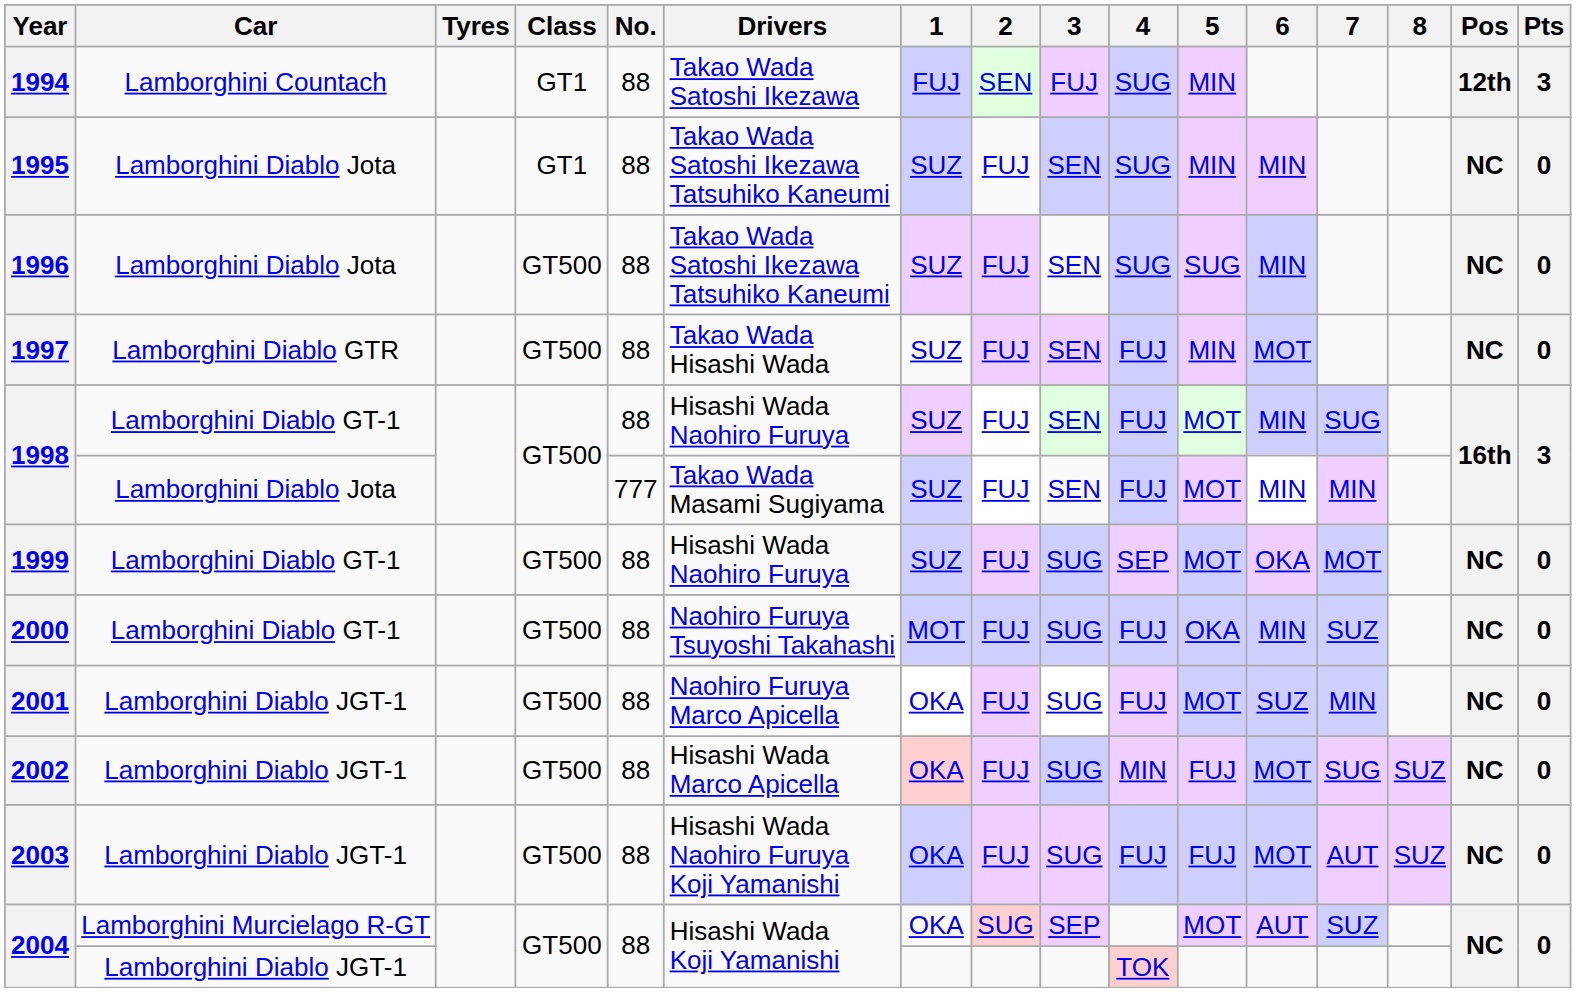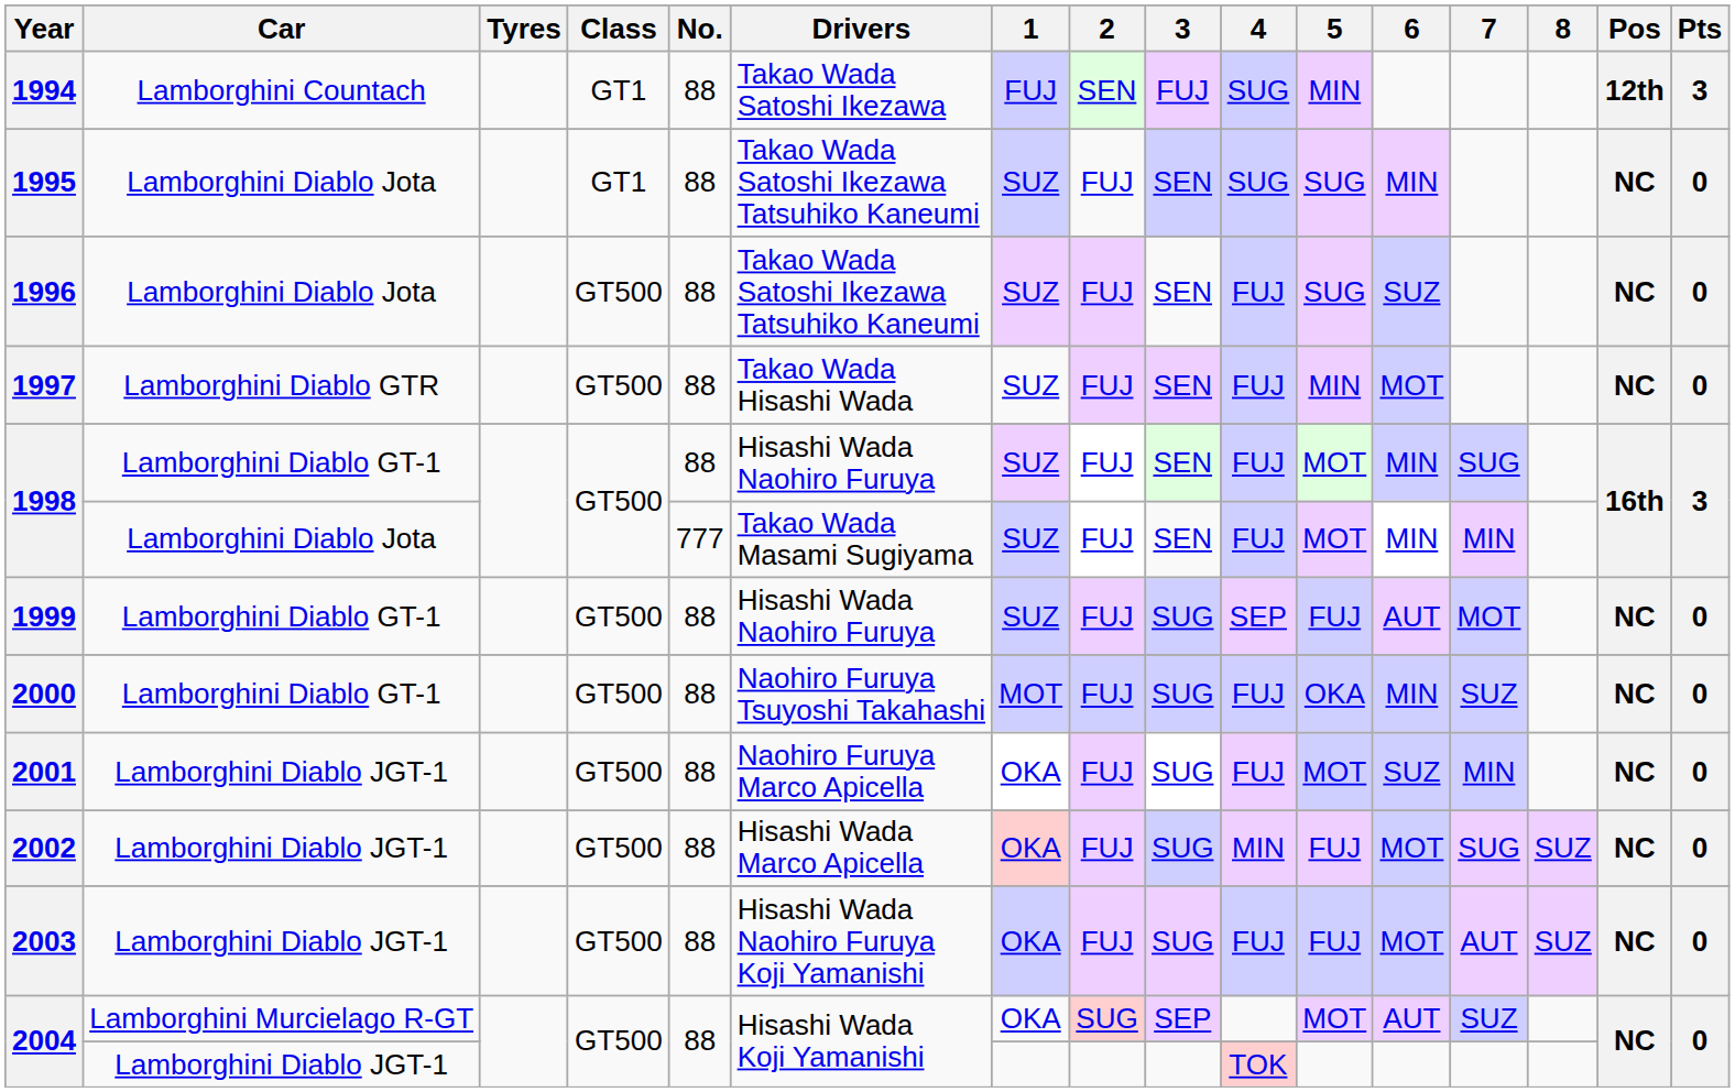 <table class="wikitable" style="text-align:center; font-size:90%">
 <tr>
 <th>Year</th>
 <th>Car</th>
 <th>Tyres</th>
 <th>Class</th>
 <th>No.</th>
 <th>Drivers</th>
 <th>1</th>
 <th>2</th>
 <th>3</th>
 <th>4</th>
 <th>5</th>
 <th>6</th>
 <th>7</th>
 <th>8</th>
 <th>Pos</th>
 <th>Pts</th>
 </tr>
 <tr>
 <th><a href='#'>1994</a></th>
 <td><a href='#'>Lamborghini Countach</a></td>
 <td></td>
 <td>GT1</td>
 <td>88</td>
 <td align="left"> <a href='#'>Takao Wada</a><br> <a href='#'>Satoshi Ikezawa</a></td>
 <td style="background:#CFCFFF;"><a href='#'>FUJ</a><br></td>
 <td style="background:#dfffdf;"><a href='#'>SEN</a><br></td>
 <td style="background:#EFCFFF;"><a href='#'>FUJ</a><br></td>
 <td style="background:#CFCFFF;"><a href='#'>SUG</a><br></td>
 <td style="background:#EFCFFF;"><a href='#'>MIN</a><br></td>
 <td></td>
 <td></td>
 <td></td>
 <th>12th</th>
 <th>3</th>
 </tr>
 <tr>
 <th><a href='#'>1995</a></th>
 <td><a href='#'>Lamborghini Diablo</a> Jota</td>
 <td></td>
 <td>GT1</td>
 <td>88</td>
 <td align="left"> <a href='#'>Takao Wada</a><br> <a href='#'>Satoshi Ikezawa</a><br> <a href='#'>Tatsuhiko Kaneumi</a></td>
 <td style="background:#CFCFFF;"><a href='#'>SUZ</a><br></td>
 <td><a href='#'>FUJ</a></td>
 <td style="background:#CFCFFF;"><a href='#'>SEN</a><br></td>
 <td style="background:#CFCFFF;"><a href='#'>SUG</a><br></td>
-<td style="background:#EFCFFF;"><a href='#'>MIN</a><br></td>
+<td style="background:#EFCFFF;"><a href='#'>SUG</a><br></td>
 <td style="background:#EFCFFF;"><a href='#'>MIN</a><br></td>
 <td></td>
 <td></td>
 <th>NC</th>
 <th>0</th>
 </tr>
 <tr>
 <th><a href='#'>1996</a></th>
 <td><a href='#'>Lamborghini Diablo</a> Jota</td>
 <td></td>
 <td>GT500</td>
 <td>88</td>
 <td align="left"> <a href='#'>Takao Wada</a><br> <a href='#'>Satoshi Ikezawa</a><br> <a href='#'>Tatsuhiko Kaneumi</a></td>
 <td style="background:#EFCFFF;"><a href='#'>SUZ</a><br></td>
 <td style="background:#EFCFFF;"><a href='#'>FUJ</a><br></td>
 <td><a href='#'>SEN</a></td>
-<td style="background:#CFCFFF;"><a href='#'>SUG</a><br></td>
+<td style="background:#CFCFFF;"><a href='#'>FUJ</a><br></td>
 <td style="background:#EFCFFF;"><a href='#'>SUG</a><br></td>
-<td style="background:#CFCFFF;"><a href='#'>MIN</a><br></td>
+<td style="background:#CFCFFF;"><a href='#'>SUZ</a><br></td>
 <td></td>
 <td></td>
 <th>NC</th>
 <th>0</th>
 </tr>
 <tr>
 <th><a href='#'>1997</a></th>
 <td><a href='#'>Lamborghini Diablo</a> GTR</td>
 <td></td>
 <td>GT500</td>
 <td>88</td>
 <td align="left"> <a href='#'>Takao Wada</a><br> Hisashi Wada</td>
 <td><a href='#'>SUZ</a></td>
 <td style="background:#EFCFFF;"><a href='#'>FUJ</a><br></td>
 <td style="background:#EFCFFF;"><a href='#'>SEN</a><br></td>
 <td style="background:#CFCFFF;"><a href='#'>FUJ</a><br></td>
 <td style="background:#EFCFFF;"><a href='#'>MIN</a><br></td>
 <td style="background:#CFCFFF;"><a href='#'>MOT</a><br></td>
 <td></td>
 <td></td>
 <th>NC</th>
 <th>0</th>
 </tr>
 <tr>
 <th rowspan="2"><a href='#'>1998</a></th>
 <td><a href='#'>Lamborghini Diablo</a> GT-1</td>
 <td rowspan="2"></td>
 <td rowspan="2">GT500</td>
 <td>88</td>
 <td align="left"> Hisashi Wada<br> <a href='#'>Naohiro Furuya</a></td>
 <td style="background:#EFCFFF;"><a href='#'>SUZ</a><br></td>
 <td style="background:#FFFFFF;"><a href='#'>FUJ</a><br></td>
 <td style="background:#DFFFDF;"><a href='#'>SEN</a><br></td>
 <td style="background:#CFCFFF;"><a href='#'>FUJ</a><br></td>
 <td style="background:#DFFFDF;"><a href='#'>MOT</a><br></td>
 <td style="background:#CFCFFF;"><a href='#'>MIN</a><br></td>
 <td style="background:#CFCFFF;"><a href='#'>SUG</a><br></td>
 <td></td>
 <th rowspan="2">16th</th>
 <th rowspan="2">3</th>
 </tr>
 <tr>
 <td><a href='#'>Lamborghini Diablo</a> Jota</td>
 <td>777</td>
 <td align="left"> <a href='#'>Takao Wada</a><br> Masami Sugiyama</td>
 <td style="background:#CFCFFF;"><a href='#'>SUZ</a><br></td>
 <td style="background:#FFFFFF;"><a href='#'>FUJ</a><br></td>
 <td><a href='#'>SEN</a></td>
 <td style="background:#CFCFFF;"><a href='#'>FUJ</a><br></td>
 <td style="background:#EFCFFF;"><a href='#'>MOT</a><br></td>
 <td style="background:#FFFFFF;"><a href='#'>MIN</a><br></td>
 <td style="background:#EFCFFF;"><a href='#'>MIN</a><br></td>
 </tr>
 <tr>
 <th><a href='#'>1999</a></th>
 <td><a href='#'>Lamborghini Diablo</a> GT-1</td>
 <td></td>
 <td>GT500</td>
 <td>88</td>
 <td align="left"> Hisashi Wada<br> <a href='#'>Naohiro Furuya</a></td>
 <td style="background:#CFCFFF;"><a href='#'>SUZ</a><br></td>
 <td style="background:#EFCFFF;"><a href='#'>FUJ</a><br></td>
 <td style="background:#CFCFFF"><a href='#'>SUG</a><br></td>
 <td style="background:#EFCFFF;"><a href='#'>SEP</a><br></td>
-<td style="background:#CFCFFF;"><a href='#'>MOT</a><br></td>
-<td style="background:#EFCFFF;"><a href='#'>OKA</a><br></td>
+<td style="background:#CFCFFF;"><a href='#'>FUJ</a><br></td>
+<td style="background:#EFCFFF;"><a href='#'>AUT</a><br></td>
 <td style="background:#CFCFFF;"><a href='#'>MOT</a><br></td>
 <td></td>
 <th>NC</th>
 <th>0</th>
 </tr>
 <tr>
 <th><a href='#'>2000</a></th>
 <td><a href='#'>Lamborghini Diablo</a> GT-1</td>
 <td></td>
 <td>GT500</td>
 <td>88</td>
 <td align="left"> <a href='#'>Naohiro Furuya</a><br> <a href='#'>Tsuyoshi Takahashi</a></td>
 <td style="background:#CFCFFF;"><a href='#'>MOT</a><br></td>
 <td style="background:#CFCFFF;"><a href='#'>FUJ</a><br></td>
 <td style="background:#CFCFFF;"><a href='#'>SUG</a><br></td>
 <td style="background:#CFCFFF;"><a href='#'>FUJ</a><br></td>
 <td style="background:#CFCFFF;"><a href='#'>OKA</a><br></td>
 <td style="background:#CFCFFF;"><a href='#'>MIN</a><br></td>
 <td style="background:#CFCFFF;"><a href='#'>SUZ</a><br></td>
 <td></td>
 <th>NC</th>
 <th>0</th>
 </tr>
 <tr>
 <th><a href='#'>2001</a></th>
 <td><a href='#'>Lamborghini Diablo</a> JGT-1</td>
 <td></td>
 <td>GT500</td>
 <td>88</td>
 <td align="left"> <a href='#'>Naohiro Furuya</a><br> <a href='#'>Marco Apicella</a></td>
 <td style="background:#FFFFFF;"><a href='#'>OKA</a><br></td>
 <td style="background:#EFCFFF;"><a href='#'>FUJ</a><br></td>
 <td style="background:#FFFFFF;"><a href='#'>SUG</a><br></td>
 <td style="background:#EFCFFF;"><a href='#'>FUJ</a><br></td>
 <td style="background:#CFCFFF;"><a href='#'>MOT</a><br></td>
 <td style="background:#CFCFFF;"><a href='#'>SUZ</a><br></td>
 <td style="background:#CFCFFF;"><a href='#'>MIN</a><br></td>
 <td></td>
 <th>NC</th>
 <th>0</th>
 </tr>
 <tr>
 <th><a href='#'>2002</a></th>
 <td><a href='#'>Lamborghini Diablo</a> JGT-1</td>
 <td></td>
 <td>GT500</td>
 <td>88</td>
 <td align="left"> Hisashi Wada<br> <a href='#'>Marco Apicella</a></td>
 <td style="background:#FFCFCF;"><a href='#'>OKA</a><br></td>
 <td style="background:#EFCFFF;"><a href='#'>FUJ</a><br></td>
 <td style="background:#CFCFFF;"><a href='#'>SUG</a><br></td>
 <td style="background:#EFCFFF;"><a href='#'>MIN</a><br></td>
 <td style="background:#EFCFFF;"><a href='#'>FUJ</a><br></td>
 <td style="background:#CFCFFF;"><a href='#'>MOT</a><br></td>
 <td style="background:#EFCFFF;"><a href='#'>SUG</a><br></td>
 <td style="background:#EFCFFF;"><a href='#'>SUZ</a><br></td>
 <th>NC</th>
 <th>0</th>
 </tr>
 <tr>
 <th><a href='#'>2003</a></th>
 <td><a href='#'>Lamborghini Diablo</a> JGT-1</td>
 <td></td>
 <td>GT500</td>
 <td>88</td>
 <td align="left"> Hisashi Wada<br> <a href='#'>Naohiro Furuya</a><br> <a href='#'>Koji Yamanishi</a></td>
 <td style="background:#CFCFFF;"><a href='#'>OKA</a><br></td>
 <td style="background:#EFCFFF;"><a href='#'>FUJ</a><br></td>
 <td style="background:#EFCFFF;"><a href='#'>SUG</a><br></td>
 <td style="background:#CFCFFF;"><a href='#'>FUJ</a><br></td>
 <td style="background:#CFCFFF;"><a href='#'>FUJ</a><br></td>
 <td style="background:#CFCFFF;"><a href='#'>MOT</a><br></td>
 <td style="background:#EFCFFF;"><a href='#'>AUT</a><br></td>
 <td style="background:#EFCFFF;"><a href='#'>SUZ</a><br></td>
 <th>NC</th>
 <th>0</th>
 </tr>
 <tr>
 <th rowspan="2"><a href='#'>2004</a></th>
 <td><a href='#'>Lamborghini Murcielago R-GT</a></td>
 <td rowspan="2"></td>
 <td rowspan="2">GT500</td>
 <td rowspan="2">88</td>
 <td rowspan="2" align="left"> Hisashi Wada<br> <a href='#'>Koji Yamanishi</a></td>
 <td><a href='#'>OKA</a></td>
 <td style="background:#FFCFCF;"><a href='#'>SUG</a><br></td>
 <td style="background:#EFCFFF;"><a href='#'>SEP</a><br></td>
 <td></td>
 <td style="background:#EFCFFF;"><a href='#'>MOT</a><br></td>
 <td style="background:#EFCFFF;"><a href='#'>AUT</a><br></td>
 <td style="background:#CFCFFF;"><a href='#'>SUZ</a><br></td>
 <td></td>
 <th rowspan="2">NC</th>
 <th rowspan="2">0</th>
 </tr>
 <tr>
 <td><a href='#'>Lamborghini Diablo</a> JGT-1</td>
 <td></td>
 <td></td>
 <td></td>
 <td style="background:#FFCFCF;"><a href='#'>TOK</a><br></td>
 <td></td>
 <td></td>
 <td></td>
 <td></td>
 </tr>
 </table>
